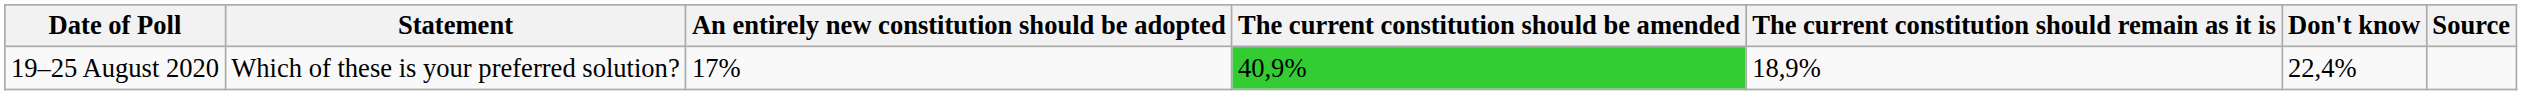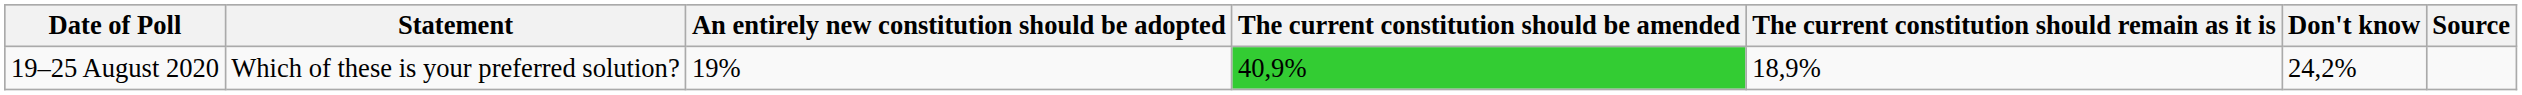 <table class="wikitable">
 <tr>
 <th>Date of Poll</th>
 <th>Statement</th>
 <th>An entirely new constitution should be adopted</th>
 <th>The current constitution should be amended</th>
 <th>The current constitution should remain as it is</th>
 <th>Don't know</th>
 <th>Source</th>
 </tr>
 <tr>
 <td>19–25 August 2020</td>
 <td>Which of these is your preferred solution?</td>
-<td>17%</td>
+<td>19%</td>
 <td style="background:#33cc33;">40,9%</td>
 <td>18,9%</td>
-<td>22,4%</td>
+<td>24,2%</td>
 <td></td>
 </tr>
 </table>
